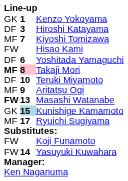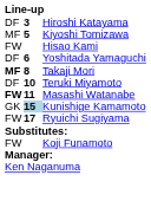 <table style="font-size: 90%" cellspacing="0" cellpadding="0">
 <tr>
 <td colspan="4"><strong>Line-up</strong></td>
 </tr>
 <tr>
 <th width=25></th>
 <th width=25></th>
 </tr>
 <tr>
-<td>GK</td>
-<td><strong>1</strong></td>
-<td><a href='#'>Kenzo Yokoyama</a></td>
-<td></td>
-<td></td>
-</tr>
-<tr>
 <td>DF</td>
 <td><strong>3</strong></td>
 <td><a href='#'>Hiroshi Katayama</a></td>
 </tr>
 <tr>
 <td>MF</td>
-<td><strong>7</strong></td>
+<td><strong>5</strong></td>
 <td><a href='#'>Kiyoshi Tomizawa</a></td>
 </tr>
 <tr>
 <td>FW</td>
 <td><strong> </strong></td>
 <td><a href='#'>Hisao Kami</a></td>
 </tr>
 <tr>
 <td>DF</td>
 <td><strong>6</strong></td>
 <td><a href='#'>Yoshitada Yamaguchi</a></td>
 </tr>
 <tr>
 <td><strong>MF</strong></td>
-<td style="background: pink;"><strong>8</strong></td>
+<td><strong>8</strong></td>
 <td><a href='#'>Takaji Mori</a></td>
 </tr>
 <tr>
 <td>DF</td>
 <td><strong>10</strong></td>
 <td><a href='#'>Teruki Miyamoto</a></td>
 </tr>
 <tr>
-<td>MF</td>
-<td><strong>9</strong></td>
-<td><a href='#'>Aritatsu Ogi</a></td>
-<td></td>
-<td></td>
-</tr>
-<tr>
 <td><strong>FW</strong></td>
-<td><strong>13</strong></td>
+<td><strong>11</strong></td>
 <td><a href='#'>Masashi Watanabe</a></td>
 </tr>
 <tr>
 <td>GK</td>
 <td style="background: lightblue;"><strong>15</strong></td>
 <td><a href='#'>Kunishige Kamamoto</a></td>
 </tr>
 <tr>
-<td>MF</td>
+<td>FW</td>
 <td><strong>17</strong></td>
 <td><a href='#'>Ryuichi Sugiyama</a></td>
 </tr>
 <tr>
 <td colspan=3><strong>Substitutes:</strong></td>
 </tr>
 <tr>
 <td>FW</td>
 <td><strong> </strong></td>
 <td><a href='#'>Koji Funamoto</a></td>
 <td></td>
 <td></td>
 </tr>
 <tr>
-<td>FW</td>
-<td><strong>14</strong></td>
-<td><a href='#'>Yasuyuki Kuwahara</a></td>
-<td></td>
-<td></td>
-</tr>
-<tr>
 <td colspan=3><strong>Manager:</strong></td>
 </tr>
 <tr>
 <td colspan=4> <a href='#'>Ken Naganuma</a></td>
 </tr>
 </table>
